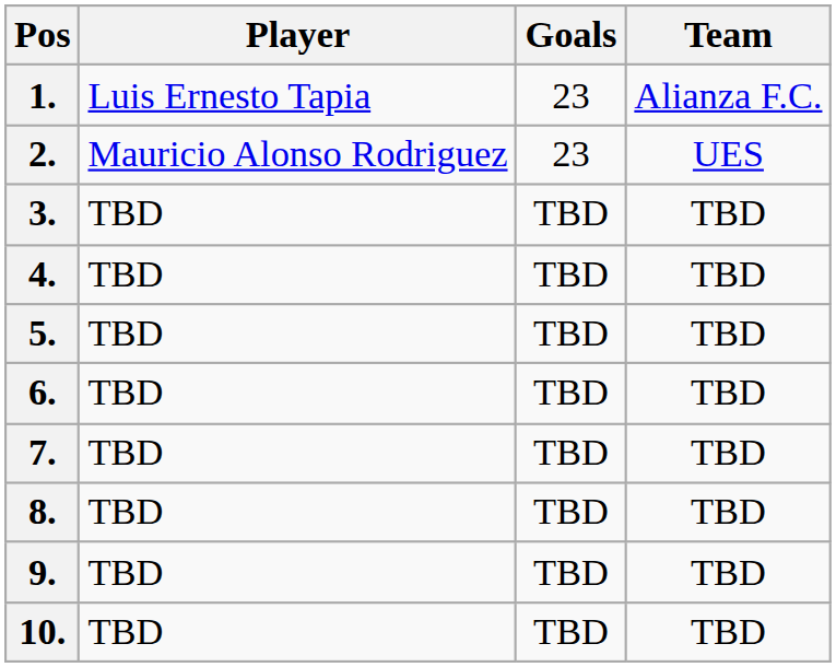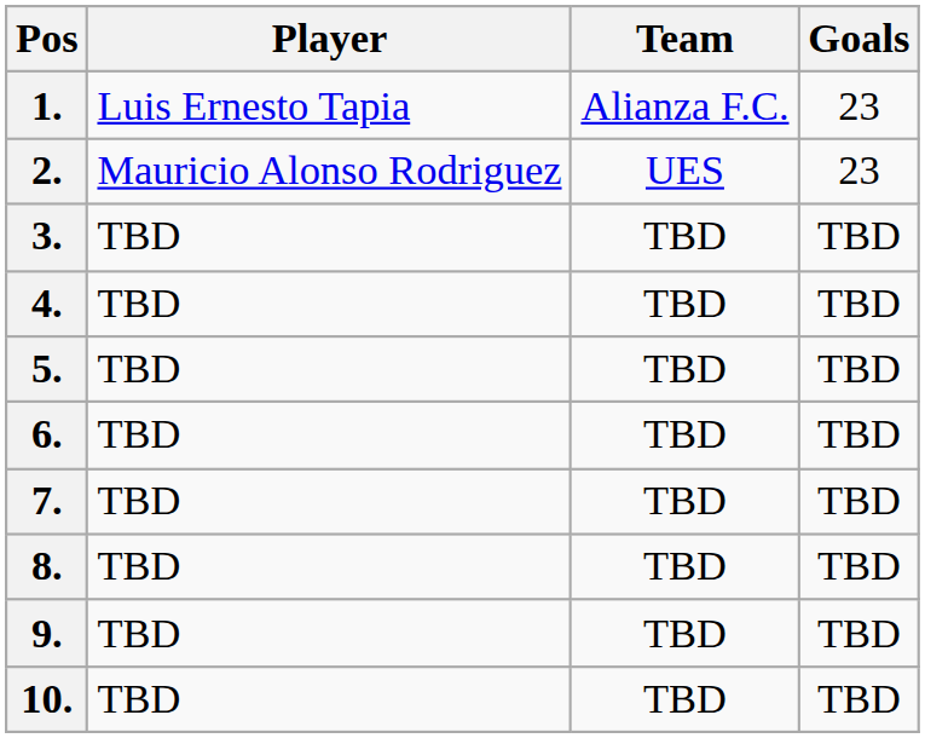 <table class="wikitable">
 <tr>
 <th align="center">Pos</th>
 <th align="center">Player</th>
+<th align="center">Team</th>
 <th align="center">Goals</th>
-<th align="center">Team</th>
 </tr>
 <tr>
 <th align="center">1.</th>
 <td>  <a href='#'>Luis Ernesto Tapia</a></td>
+<td align="center"><a href='#'>Alianza F.C.</a></td>
 <td align="center">23</td>
-<td align="center"><a href='#'>Alianza F.C.</a></td>
 </tr>
 <tr>
 <th align="center">2.</th>
 <td> <a href='#'>Mauricio Alonso Rodriguez</a></td>
+<td align="center"><a href='#'>UES</a></td>
 <td align="center">23</td>
-<td align="center"><a href='#'>UES</a></td>
 </tr>
 <tr>
 <th align="center">3.</th>
 <td>  TBD</td>
 <td align="center">TBD</td>
 <td align="center">TBD</td>
 </tr>
 <tr>
 <th align="center">4.</th>
 <td>  TBD</td>
 <td align="center">TBD</td>
 <td align="center">TBD</td>
 </tr>
 <tr>
 <th align="center">5.</th>
 <td>  TBD</td>
 <td align="center">TBD</td>
 <td align="center">TBD</td>
 </tr>
 <tr>
 <th align="center">6.</th>
 <td>  TBD</td>
 <td align="center">TBD</td>
 <td align="center">TBD</td>
 </tr>
 <tr>
 <th align="center">7.</th>
 <td>  TBD</td>
 <td align="center">TBD</td>
 <td align="center">TBD</td>
 </tr>
 <tr>
 <th align="center">8.</th>
 <td>  TBD</td>
 <td align="center">TBD</td>
 <td align="center">TBD</td>
 </tr>
 <tr>
 <th align="center">9.</th>
 <td>  TBD</td>
 <td align="center">TBD</td>
 <td align="center">TBD</td>
 </tr>
 <tr>
 <th align="center">10.</th>
 <td>  TBD</td>
 <td align="center">TBD</td>
 <td align="center">TBD</td>
 </tr>
 </table>
